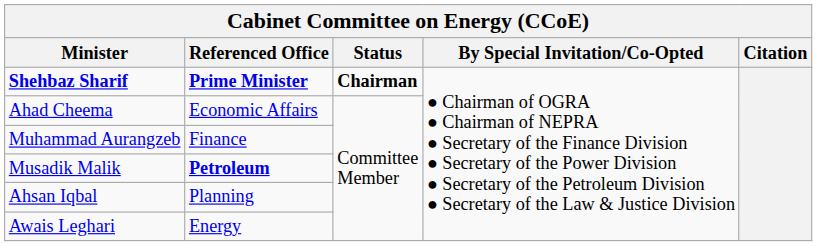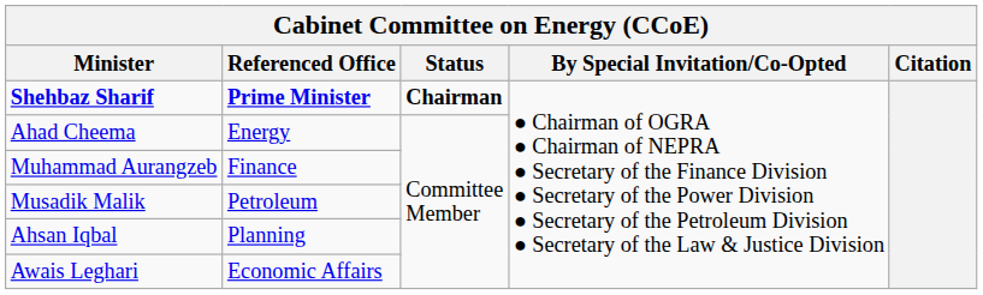 <table class="wikitable sortable mw-collapsible mw-collapsed">
 <tr>
 <th colspan="5"><big>Cabinet Committee on Energy (CCoE)</big></th>
 </tr>
 <tr>
 <th>Minister</th>
 <th>Referenced Office</th>
 <th>Status</th>
 <th>By Special Invitation/Co-Opted</th>
 <th>Citation</th>
 </tr>
 <tr>
 <td><strong><a href='#'>Shehbaz Sharif</a></strong></td>
 <td><a href='#'><strong>Prime Minister</strong></a></td>
 <td><strong>Chairman</strong></td>
 <td rowspan="6">● Chairman of OGRA<br>● Chairman of NEPRA<br>● Secretary of the Finance Division<br>● Secretary of the Power Division<br>● Secretary of the Petroleum Division<br>● Secretary of the Law & Justice Division</td>
 <th rowspan="6"></th>
 </tr>
 <tr>
 <td><a href='#'>Ahad Cheema</a></td>
-<td><a href='#'>Economic Affairs</a></td>
+<td><a href='#'>Energy</a></td>
 <td rowspan="5">Committee<br>Member</td>
 </tr>
 <tr>
 <td><a href='#'>Muhammad Aurangzeb</a></td>
 <td><a href='#'>Finance</a></td>
 </tr>
 <tr>
 <td><a href='#'>Musadik Malik</a></td>
-<td><strong><a href='#'>Petroleum</a></strong></td>
+<td><a href='#'>Petroleum</a></td>
 </tr>
 <tr>
 <td><a href='#'>Ahsan Iqbal</a></td>
 <td><a href='#'>Planning</a></td>
 </tr>
 <tr>
 <td><a href='#'>Awais Leghari</a></td>
-<td><a href='#'>Energy</a></td>
+<td><a href='#'>Economic Affairs</a></td>
 </tr>
 </table>
